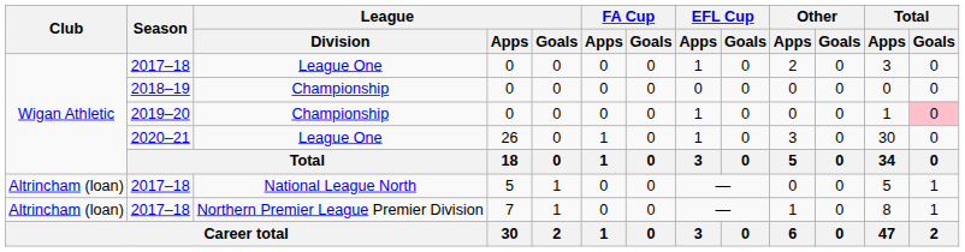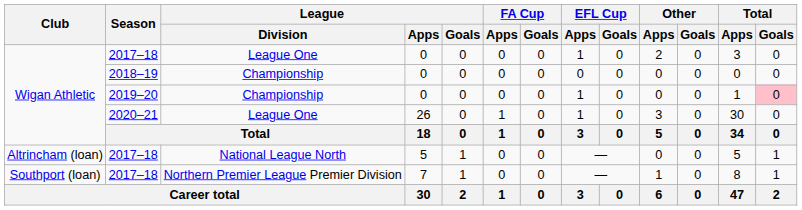 <table class="wikitable" style="text-align:center">
 <tr>
 <th rowspan="2">Club</th>
 <th rowspan="2">Season</th>
 <th colspan="3">League</th>
 <th colspan="2"><a href='#'>FA Cup</a></th>
 <th colspan="2"><a href='#'>EFL Cup</a></th>
 <th colspan="2">Other</th>
 <th colspan="2">Total</th>
 </tr>
 <tr>
 <th>Division</th>
 <th>Apps</th>
 <th>Goals</th>
 <th>Apps</th>
 <th>Goals</th>
 <th>Apps</th>
 <th>Goals</th>
 <th>Apps</th>
 <th>Goals</th>
 <th>Apps</th>
 <th>Goals</th>
 </tr>
 <tr>
 <td rowspan="5"><a href='#'>Wigan Athletic</a></td>
 <td><a href='#'>2017–18</a></td>
 <td><a href='#'>League One</a></td>
 <td>0</td>
 <td>0</td>
 <td>0</td>
 <td>0</td>
 <td>1</td>
 <td>0</td>
 <td>2</td>
 <td>0</td>
 <td>3</td>
 <td>0</td>
 </tr>
 <tr>
 <td><a href='#'>2018–19</a></td>
 <td><a href='#'>Championship</a></td>
 <td>0</td>
 <td>0</td>
 <td>0</td>
 <td>0</td>
 <td>0</td>
 <td>0</td>
 <td>0</td>
 <td>0</td>
 <td>0</td>
 <td>0</td>
 </tr>
 <tr>
 <td><a href='#'>2019–20</a></td>
 <td><a href='#'>Championship</a></td>
 <td>0</td>
 <td>0</td>
 <td>0</td>
 <td>0</td>
 <td>1</td>
 <td>0</td>
 <td>0</td>
 <td>0</td>
 <td>1</td>
 <td style="background: pink;">0</td>
 </tr>
 <tr>
 <td><a href='#'>2020–21</a></td>
 <td><a href='#'>League One</a></td>
 <td>26</td>
 <td>0</td>
 <td>1</td>
 <td>0</td>
 <td>1</td>
 <td>0</td>
 <td>3</td>
 <td>0</td>
 <td>30</td>
 <td>0</td>
 </tr>
 <tr>
 <th colspan="2">Total</th>
 <th>18</th>
 <th>0</th>
 <th>1</th>
 <th>0</th>
 <th>3</th>
 <th>0</th>
 <th>5</th>
 <th>0</th>
 <th>34</th>
 <th>0</th>
 </tr>
 <tr>
 <td><a href='#'>Altrincham</a> (loan)</td>
 <td><a href='#'>2017–18</a></td>
 <td><a href='#'>National League North</a></td>
 <td>5</td>
 <td>1</td>
 <td>0</td>
 <td>0</td>
 <td colspan="2">—</td>
 <td>0</td>
 <td>0</td>
 <td>5</td>
 <td>1</td>
 </tr>
 <tr>
-<td><a href='#'>Altrincham</a> (loan)</td>
+<td><a href='#'>Southport</a> (loan)</td>
 <td><a href='#'>2017–18</a></td>
 <td><a href='#'>Northern Premier League</a> Premier Division</td>
 <td>7</td>
 <td>1</td>
 <td>0</td>
 <td>0</td>
 <td colspan="2">—</td>
 <td>1</td>
 <td>0</td>
 <td>8</td>
 <td>1</td>
 </tr>
 <tr>
 <th colspan="3">Career total</th>
 <th>30</th>
 <th>2</th>
 <th>1</th>
 <th>0</th>
 <th>3</th>
 <th>0</th>
 <th>6</th>
 <th>0</th>
 <th>47</th>
 <th>2</th>
 </tr>
 </table>
